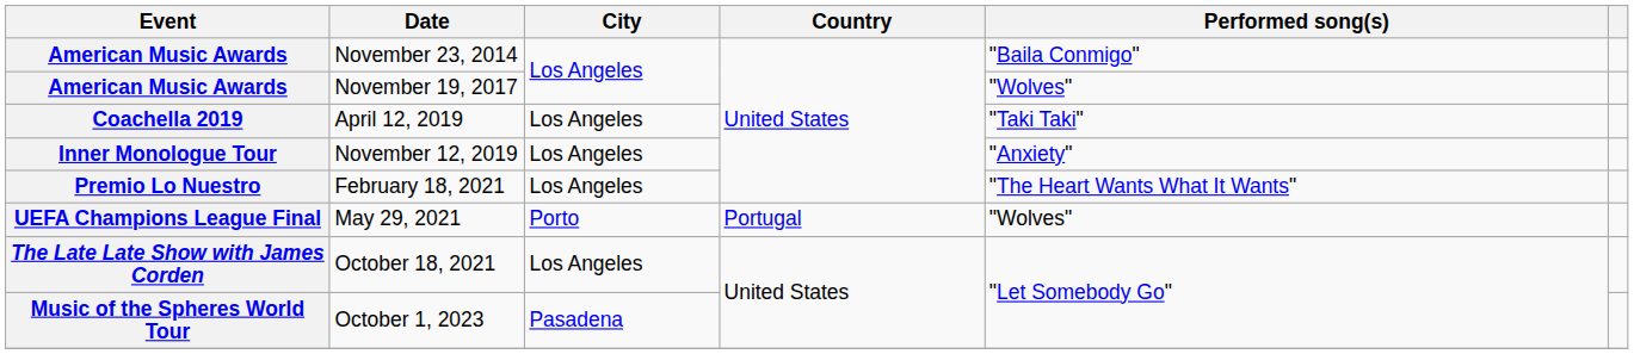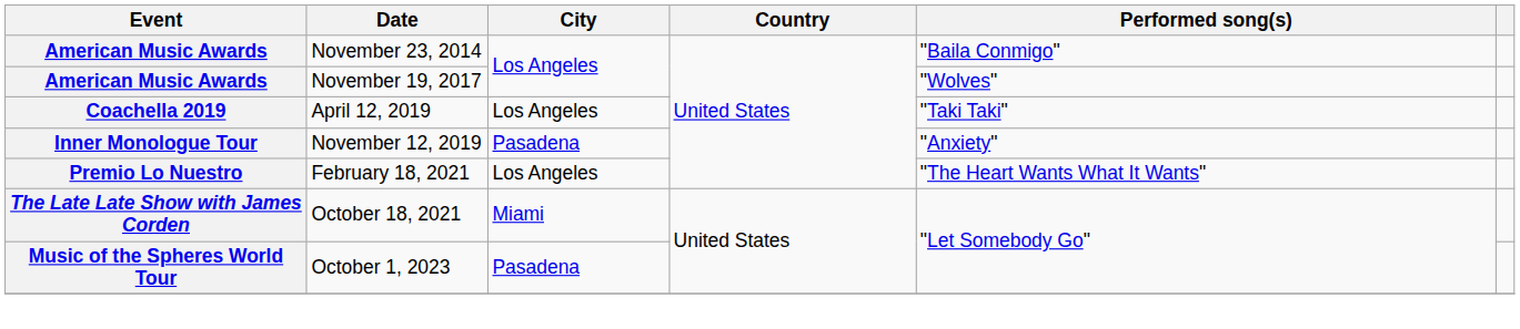 <table class="wikitable sortable plainrowheaders">
 <tr>
 <th style="width:20%;">Event</th>
 <th style="width:12%;">Date</th>
 <th style="width:12%;">City</th>
 <th>Country</th>
 <th>Performed song(s)</th>
 <th scope="col" class=""></th>
 </tr>
 <tr>
 <th scope="row"><a href='#'>American Music Awards</a></th>
 <td>November 23, 2014</td>
 <td rowspan="2"><a href='#'>Los Angeles</a></td>
 <td rowspan="5"><a href='#'>United States</a></td>
 <td>"<a href='#'>Baila Conmigo</a>"</td>
 <td style="text-align:center;"></td>
 </tr>
 <tr>
 <th scope="row"><a href='#'>American Music Awards</a></th>
 <td>November 19, 2017</td>
 <td>"<a href='#'>Wolves</a>"</td>
 <td style="text-align:center;"></td>
 </tr>
 <tr>
 <th scope="row"><a href='#'>Coachella 2019</a></th>
 <td>April 12, 2019</td>
 <td>Los Angeles</td>
 <td>"<a href='#'>Taki Taki</a>"</td>
 <td style="text-align:center;"></td>
 </tr>
 <tr>
 <th scope="row"><a href='#'>Inner Monologue Tour</a></th>
 <td>November 12, 2019</td>
-<td>Los Angeles</td>
+<td><a href='#'>Pasadena</a></td>
 <td>"<a href='#'>Anxiety</a>"</td>
 <td style="text-align:center;"></td>
 </tr>
 <tr>
 <th scope="row"><a href='#'>Premio Lo Nuestro</a></th>
 <td>February 18, 2021</td>
 <td>Los Angeles</td>
 <td>"<a href='#'>The Heart Wants What It Wants</a>"</td>
 <td style="text-align:center;"></td>
 </tr>
 <tr>
-<th scope="row"><a href='#'>UEFA Champions League Final</a></th>
-<td>May 29, 2021</td>
-<td><a href='#'>Porto</a></td>
-<td><a href='#'>Portugal</a></td>
-<td>"Wolves"</td>
-<td style="text-align:center;"></td>
-</tr>
-<tr>
 <th scope="row"><em><a href='#'>The Late Late Show with James Corden</a></em></th>
 <td>October 18, 2021</td>
-<td>Los Angeles</td>
+<td><a href='#'>Miami</a></td>
 <td rowspan="2">United States</td>
 <td rowspan="2">"<a href='#'>Let Somebody Go</a>"</td>
 <td style="text-align:center;"></td>
 </tr>
 <tr>
 <th scope="row"><a href='#'>Music of the Spheres World Tour</a></th>
 <td>October 1, 2023</td>
 <td><a href='#'>Pasadena</a></td>
 <td style="text-align:center;"></td>
 </tr>
 <tr>
 </tr>
 </table>
